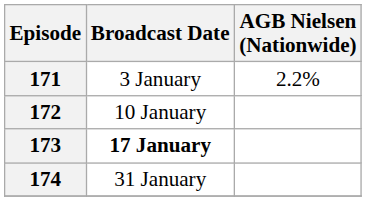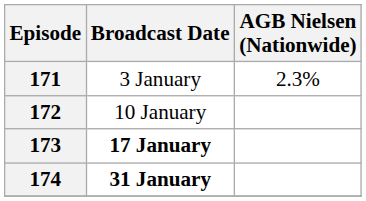 <table class=wikitable style=text-align:center;background:#ffffff>
 <tr>
 <th>Episode</th>
 <th>Broadcast Date</th>
 <th>AGB Nielsen<br>(Nationwide)<br></th>
 </tr>
 <tr>
 <th>171</th>
 <td>3 January</td>
-<td>2.2%</td>
+<td>2.3%</td>
 </tr>
 <tr>
 <th>172</th>
 <td>10 January</td>
 <td></td>
 </tr>
 <tr>
 <th>173</th>
 <td><strong>17 January</strong></td>
 <td></td>
 </tr>
 <tr>
 <th>174</th>
-<td>31 January</td>
+<td><strong>31 January</strong></td>
 <td></td>
 </tr>
 <tr>
 </tr>
 </table>
